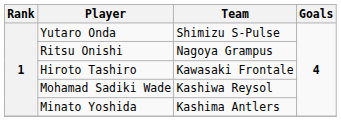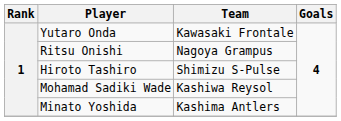 <table class="wikitable" style="text-align:center">
 <tr>
 <th>Rank</th>
 <th>Player</th>
 <th>Team</th>
 <th>Goals</th>
 </tr>
 <tr>
 <th rowspan=5>1</th>
 <td align="left"> Yutaro Onda</td>
-<td align="left">Shimizu S-Pulse</td>
+<td align="left">Kawasaki Frontale</td>
 <td rowspan=5><strong>4</strong></td>
 </tr>
 <tr>
 <td align="left"> Ritsu Onishi</td>
 <td align="left">Nagoya Grampus</td>
 </tr>
 <tr>
 <td align="left"> Hiroto Tashiro</td>
-<td align="left">Kawasaki Frontale</td>
+<td align="left">Shimizu S-Pulse</td>
 </tr>
 <tr>
 <td align="left"> Mohamad Sadiki Wade</td>
 <td align="left">Kashiwa Reysol</td>
 </tr>
 <tr>
 <td align="left"> Minato Yoshida</td>
 <td align="left">Kashima Antlers</td>
 </tr>
 <tr>
 </tr>
 </table>
